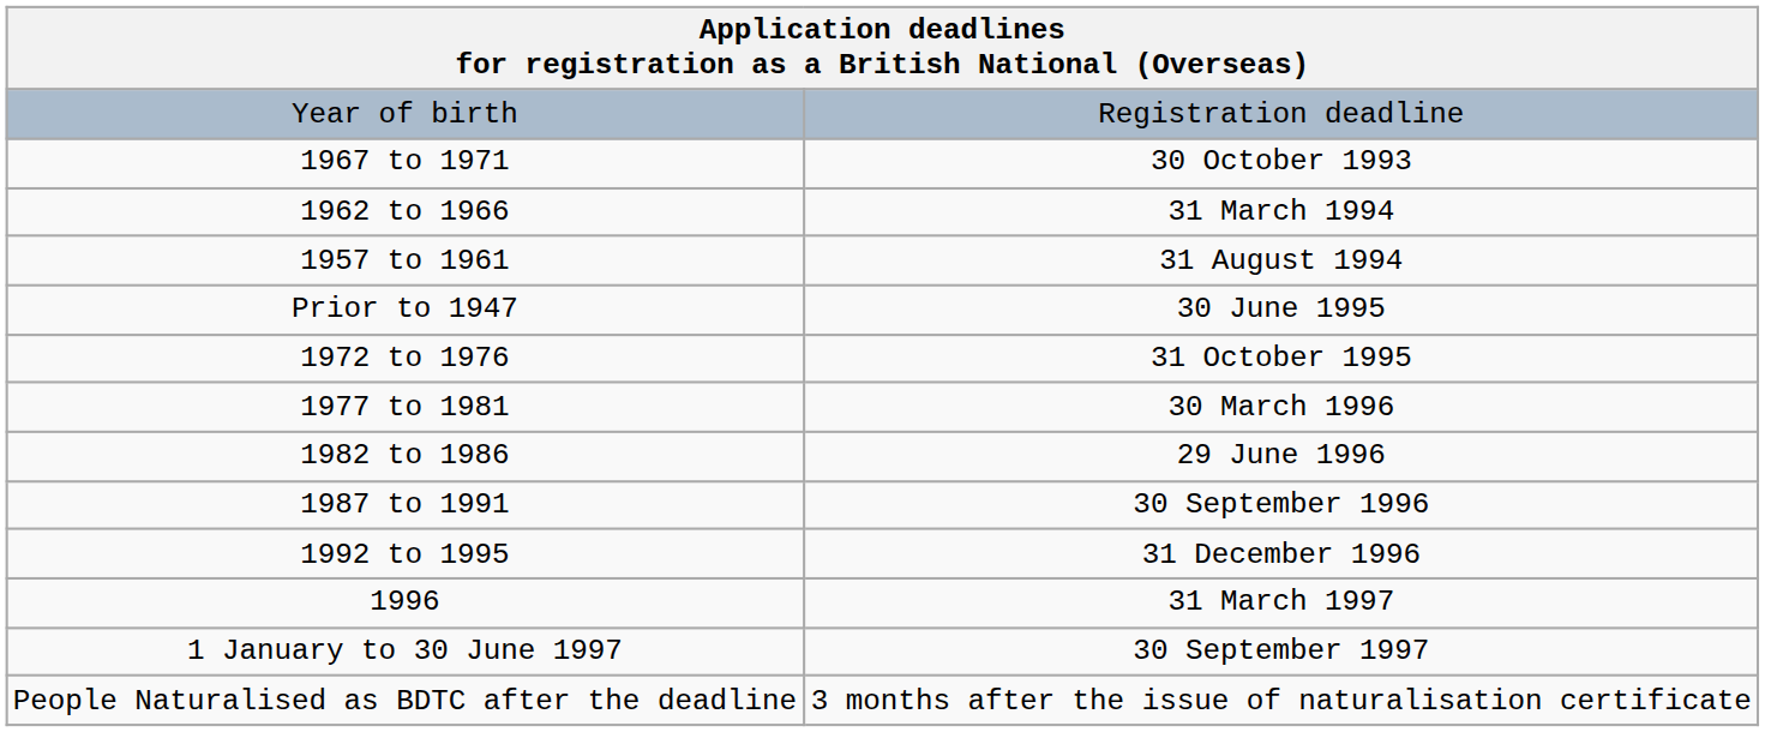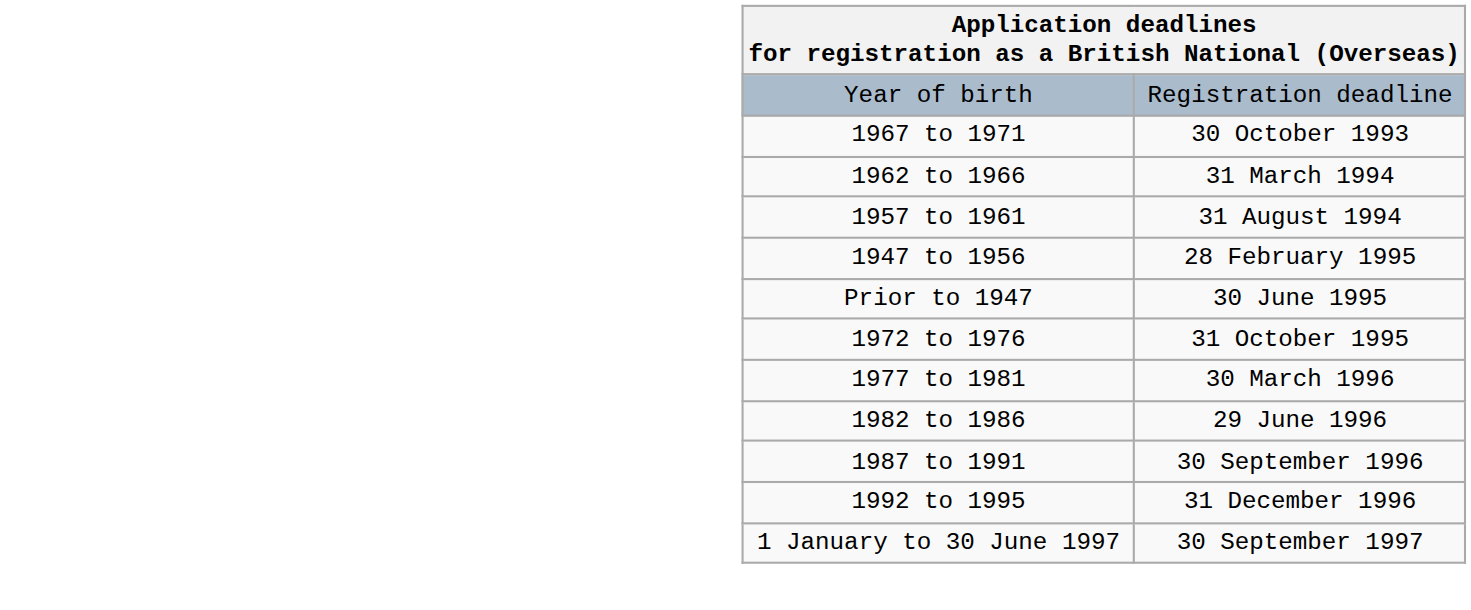 <table class="wikitable" style="float:right; font-size:90%; margin-left: 1.2em;">
 <tr style="text-align:center;">
 <th colspan=2>Application deadlines<br>for registration as a British National (Overseas)</th>
 </tr>
 <tr style="text-align:center; background:#abc;">
 <td>Year of birth</td>
 <td>Registration deadline</td>
 </tr>
 <tr style="text-align:center;">
 <td>1967 to 1971</td>
 <td>30 October 1993</td>
 </tr>
 <tr style="text-align:center;">
 <td>1962 to 1966</td>
 <td>31 March 1994</td>
 </tr>
 <tr style="text-align:center;">
 <td>1957 to 1961</td>
 <td>31 August 1994</td>
+</tr>
+<tr style="text-align:center;">
+<td>1947 to 1956</td>
+<td>28 February 1995</td>
 </tr>
 <tr style="text-align:center;">
 <td>Prior to 1947</td>
 <td>30 June 1995</td>
 </tr>
 <tr style="text-align:center;">
 <td>1972 to 1976</td>
 <td>31 October 1995</td>
 </tr>
 <tr style="text-align:center;">
 <td>1977 to 1981</td>
 <td>30 March 1996</td>
 </tr>
 <tr style="text-align:center;">
 <td>1982 to 1986</td>
 <td>29 June 1996</td>
 </tr>
 <tr style="text-align:center;">
 <td>1987 to 1991</td>
 <td>30 September 1996</td>
 </tr>
 <tr style="text-align:center;">
 <td>1992 to 1995</td>
 <td>31 December 1996</td>
 </tr>
 <tr style="text-align:center;">
-<td>1996</td>
-<td>31 March 1997</td>
-</tr>
-<tr style="text-align:center;">
 <td>1 January to 30 June 1997</td>
 <td>30 September 1997</td>
 </tr>
-<tr style="text-align:center;">
-<td>People Naturalised as BDTC after the deadline</td>
-<td>3 months after the issue of naturalisation certificate</td>
-</tr>
 </table>
